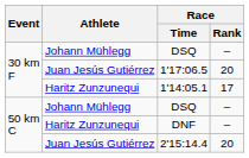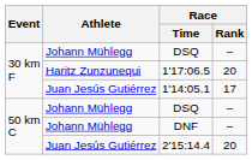 <table class="wikitable" border="1" style="font-size:90%">
 <tr>
 <th rowspan=2>Event</th>
 <th rowspan=2>Athlete</th>
 <th colspan=2>Race</th>
 </tr>
 <tr>
 <th>Time</th>
 <th>Rank</th>
 </tr>
 <tr>
 <td rowspan=3>30 km <br> F</td>
 <td><a href='#'>Johann Mühlegg</a></td>
 <td align=center>DSQ</td>
 <td align=center>–</td>
 </tr>
 <tr>
-<td><a href='#'>Juan Jesús Gutiérrez</a></td>
+<td><a href='#'>Haritz Zunzunequi</a></td>
 <td align=center>1'17:06.5</td>
 <td align=center>20</td>
 </tr>
 <tr>
-<td><a href='#'>Haritz Zunzunequi</a></td>
+<td><a href='#'>Juan Jesús Gutiérrez</a></td>
 <td align=center>1'14:05.1</td>
 <td align=center>17</td>
 </tr>
 <tr>
 <td rowspan=3>50 km <br> C</td>
 <td><a href='#'>Johann Mühlegg</a></td>
 <td align=center>DSQ</td>
 <td align=center>–</td>
 </tr>
 <tr>
-<td><a href='#'>Haritz Zunzunequi</a></td>
+<td><a href='#'>Johann Mühlegg</a></td>
 <td align=center>DNF</td>
 <td align=center>–</td>
 </tr>
 <tr>
 <td><a href='#'>Juan Jesús Gutiérrez</a></td>
 <td align=center>2'15:14.4</td>
 <td align=center>20</td>
 </tr>
 </table>
